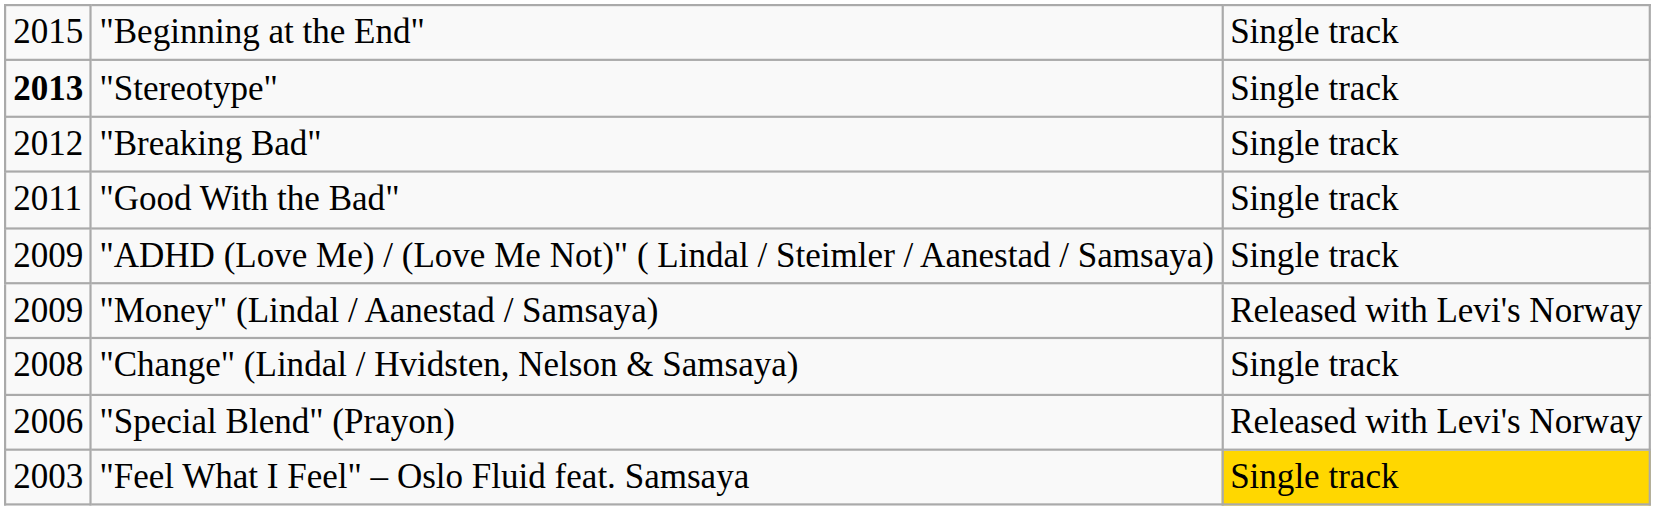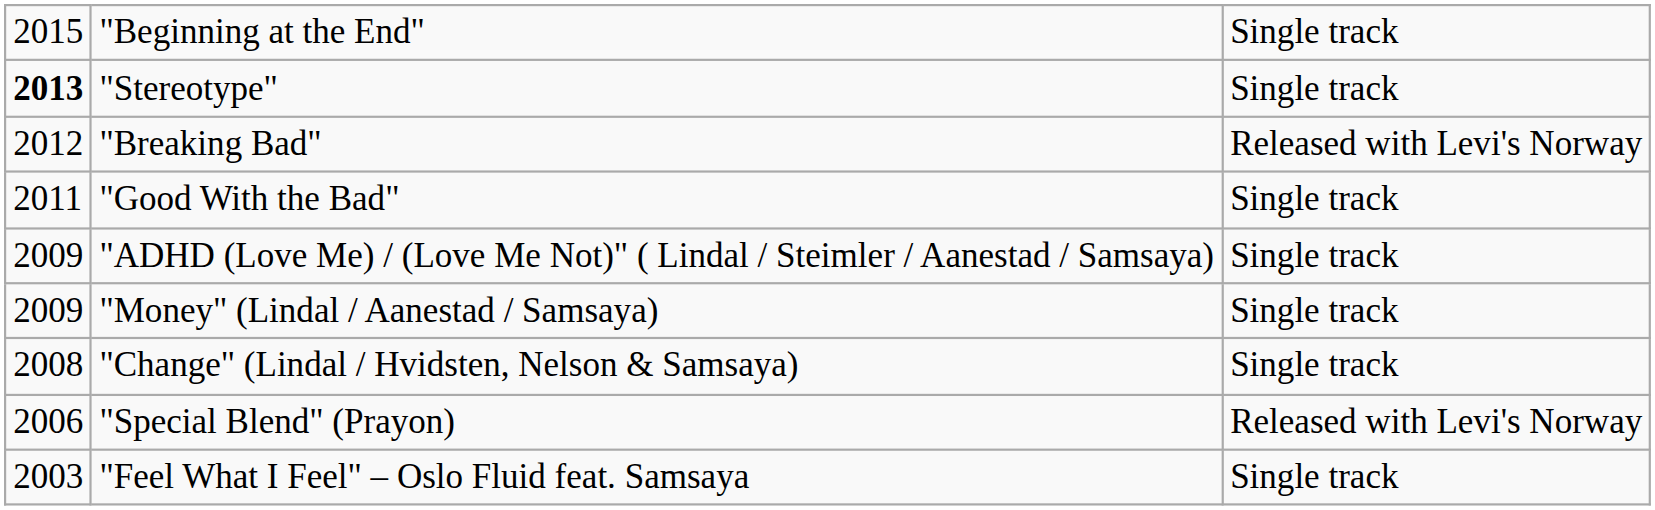 <table class="wikitable">
 <tr>
 <td>2015</td>
 <td>"Beginning at the End"</td>
 <td>Single track</td>
 </tr>
 <tr>
 <td><strong>2013</strong></td>
 <td>"Stereotype"</td>
 <td>Single track</td>
 </tr>
 <tr>
 <td>2012</td>
 <td>"Breaking Bad"</td>
-<td>Single track</td>
+<td>Released with Levi's Norway</td>
 </tr>
 <tr>
 <td>2011</td>
 <td>"Good With the Bad"</td>
 <td>Single track</td>
 </tr>
 <tr>
 <td>2009</td>
 <td>"ADHD (Love Me) / (Love Me Not)" ( Lindal / Steimler / Aanestad / Samsaya)</td>
 <td>Single track</td>
 </tr>
 <tr>
 <td>2009</td>
 <td>"Money" (Lindal / Aanestad / Samsaya)</td>
-<td>Released with Levi's Norway</td>
+<td>Single track</td>
 </tr>
 <tr>
 <td>2008</td>
 <td>"Change" (Lindal / Hvidsten, Nelson & Samsaya)</td>
 <td>Single track</td>
 </tr>
 <tr>
 <td>2006</td>
 <td>"Special Blend" (Prayon)</td>
 <td>Released with Levi's Norway</td>
 </tr>
 <tr>
 <td>2003</td>
 <td>"Feel What I Feel" – Oslo Fluid feat. Samsaya</td>
-<td style="background: gold;">Single track</td>
+<td>Single track</td>
 </tr>
 </table>
